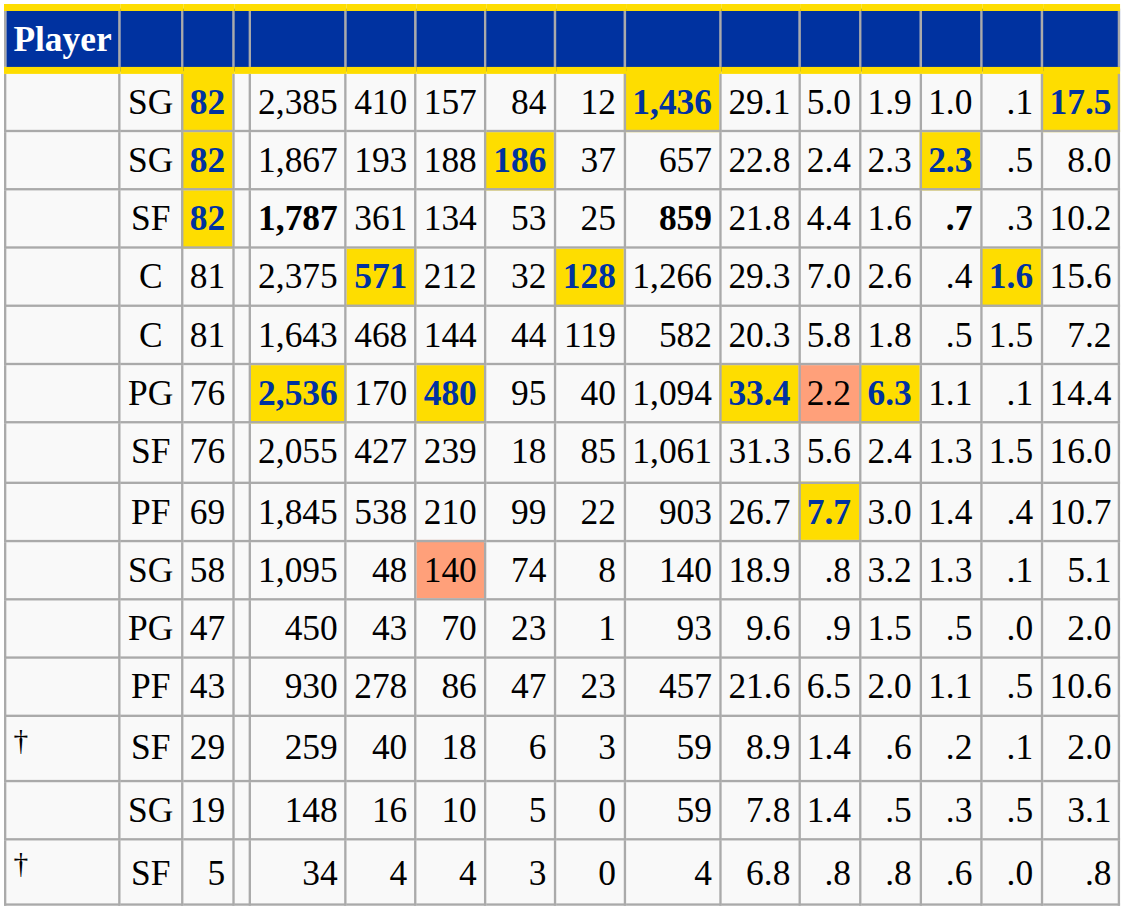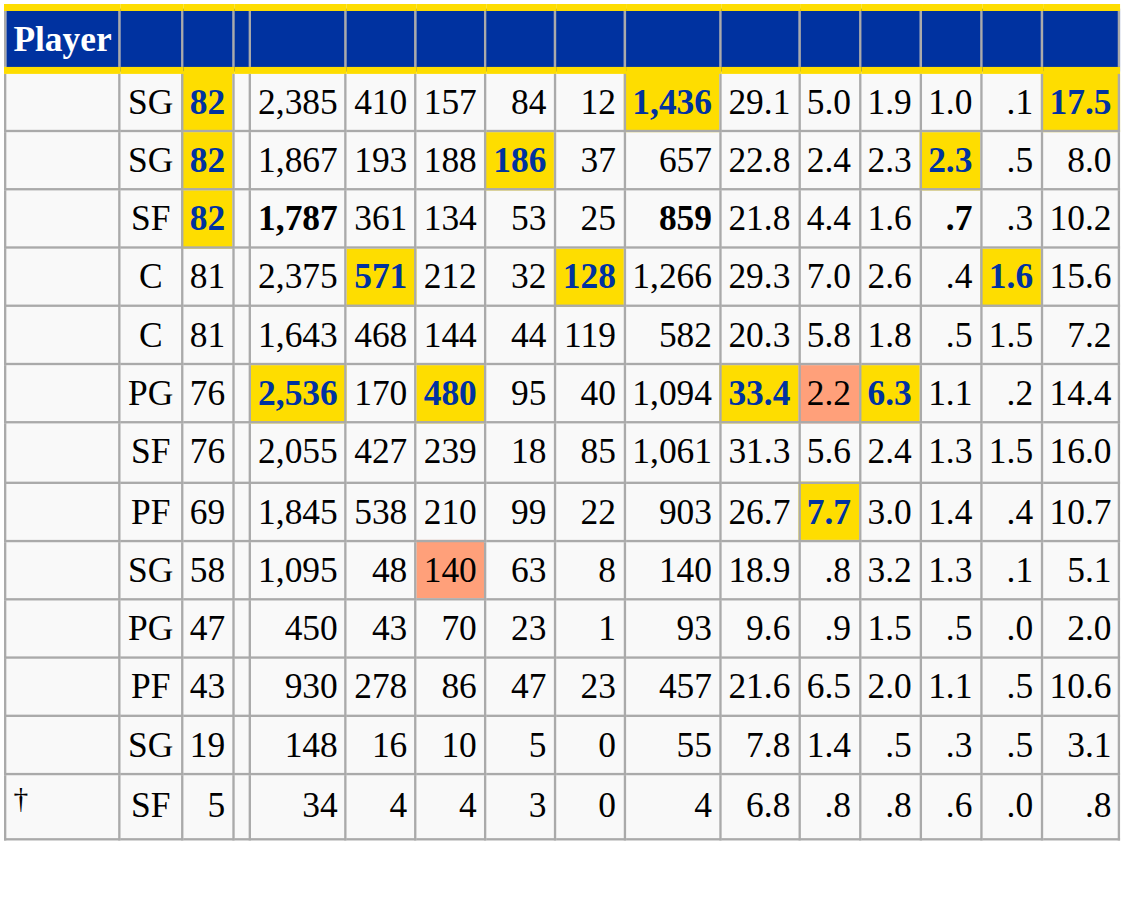 <table class="wikitable sortable" style="font-size: 95%; text-align:right;">
 <tr>
 <th style="background:#0032A0; color:#FFFFFF; border-top:#FEDD00 3px solid; border-bottom:#FEDD00 3px solid;">Player</th>
 <th style="background:#0032A0; color:#FFFFFF; border-top:#FEDD00 3px solid; border-bottom:#FEDD00 3px solid;"></th>
 <th style="background:#0032A0; color:#FFFFFF; border-top:#FEDD00 3px solid; border-bottom:#FEDD00 3px solid;"></th>
 <th style="background:#0032A0; color:#FFFFFF; border-top:#FEDD00 3px solid; border-bottom:#FEDD00 3px solid;"></th>
 <th style="background:#0032A0; color:#FFFFFF; border-top:#FEDD00 3px solid; border-bottom:#FEDD00 3px solid;"></th>
 <th style="background:#0032A0; color:#FFFFFF; border-top:#FEDD00 3px solid; border-bottom:#FEDD00 3px solid;"></th>
 <th style="background:#0032A0; color:#FFFFFF; border-top:#FEDD00 3px solid; border-bottom:#FEDD00 3px solid;"></th>
 <th style="background:#0032A0; color:#FFFFFF; border-top:#FEDD00 3px solid; border-bottom:#FEDD00 3px solid;"></th>
 <th style="background:#0032A0; color:#FFFFFF; border-top:#FEDD00 3px solid; border-bottom:#FEDD00 3px solid;"></th>
 <th style="background:#0032A0; color:#FFFFFF; border-top:#FEDD00 3px solid; border-bottom:#FEDD00 3px solid;"></th>
 <th style="background:#0032A0; color:#FFFFFF; border-top:#FEDD00 3px solid; border-bottom:#FEDD00 3px solid;"></th>
 <th style="background:#0032A0; color:#FFFFFF; border-top:#FEDD00 3px solid; border-bottom:#FEDD00 3px solid;"></th>
 <th style="background:#0032A0; color:#FFFFFF; border-top:#FEDD00 3px solid; border-bottom:#FEDD00 3px solid;"></th>
 <th style="background:#0032A0; color:#FFFFFF; border-top:#FEDD00 3px solid; border-bottom:#FEDD00 3px solid;"></th>
 <th style="background:#0032A0; color:#FFFFFF; border-top:#FEDD00 3px solid; border-bottom:#FEDD00 3px solid;"></th>
 <th style="background:#0032A0; color:#FFFFFF; border-top:#FEDD00 3px solid; border-bottom:#FEDD00 3px solid;"></th>
 </tr>
 <tr>
 <td style="text-align:left;"></td>
 <td style="text-align:center;">SG</td>
 <td style="background:#FEDD00; color:#0032A0;"><strong>82</strong></td>
 <td></td>
 <td>2,385</td>
 <td>410</td>
 <td>157</td>
 <td>84</td>
 <td>12</td>
 <td style="background:#FEDD00; color:#0032A0;"><strong>1,436</strong></td>
 <td>29.1</td>
 <td>5.0</td>
 <td>1.9</td>
 <td>1.0</td>
 <td>.1</td>
 <td style="background:#FEDD00; color:#0032A0;"><strong>17.5</strong></td>
 </tr>
 <tr>
 <td style="text-align:left;"></td>
 <td style="text-align:center;">SG</td>
 <td style="background:#FEDD00; color:#0032A0;"><strong>82</strong></td>
 <td></td>
 <td>1,867</td>
 <td>193</td>
 <td>188</td>
 <td style="background:#FEDD00; color:#0032A0;"><strong>186</strong></td>
 <td>37</td>
 <td>657</td>
 <td>22.8</td>
 <td>2.4</td>
 <td>2.3</td>
 <td style="background:#FEDD00; color:#0032A0;"><strong>2.3</strong></td>
 <td>.5</td>
 <td>8.0</td>
 </tr>
 <tr>
 <td style="text-align:left;"></td>
 <td style="text-align:center;">SF</td>
 <td style="background:#FEDD00; color:#0032A0;"><strong>82</strong></td>
 <td></td>
 <td><strong>1,787</strong></td>
 <td>361</td>
 <td>134</td>
 <td>53</td>
 <td>25</td>
 <td><strong>859</strong></td>
 <td>21.8</td>
 <td>4.4</td>
 <td>1.6</td>
 <td><strong>.7</strong></td>
 <td>.3</td>
 <td>10.2</td>
 </tr>
 <tr>
 <td style="text-align:left;"></td>
 <td style="text-align:center;">C</td>
 <td>81</td>
 <td></td>
 <td>2,375</td>
 <td style="background:#FEDD00; color:#0032A0;"><strong>571</strong></td>
 <td>212</td>
 <td>32</td>
 <td style="background:#FEDD00; color:#0032A0;"><strong>128</strong></td>
 <td>1,266</td>
 <td>29.3</td>
 <td>7.0</td>
 <td>2.6</td>
 <td>.4</td>
 <td style="background:#FEDD00; color:#0032A0;"><strong>1.6</strong></td>
 <td>15.6</td>
 </tr>
 <tr>
 <td style="text-align:left;"></td>
 <td style="text-align:center;">C</td>
 <td>81</td>
 <td></td>
 <td>1,643</td>
 <td>468</td>
 <td>144</td>
 <td>44</td>
 <td>119</td>
 <td>582</td>
 <td>20.3</td>
 <td>5.8</td>
 <td>1.8</td>
 <td>.5</td>
 <td>1.5</td>
 <td>7.2</td>
 </tr>
 <tr>
 <td style="text-align:left;"></td>
 <td style="text-align:center;">PG</td>
 <td>76</td>
 <td></td>
 <td style="background:#FEDD00; color:#0032A0;"><strong>2,536</strong></td>
 <td>170</td>
 <td style="background:#FEDD00; color:#0032A0;"><strong>480</strong></td>
 <td>95</td>
 <td>40</td>
 <td>1,094</td>
 <td style="background:#FEDD00; color:#0032A0;"><strong>33.4</strong></td>
 <td style="background: lightsalmon;">2.2</td>
 <td style="background:#FEDD00; color:#0032A0;"><strong>6.3</strong></td>
 <td>1.1</td>
-<td>.1</td>
+<td>.2</td>
 <td>14.4</td>
 </tr>
 <tr>
 <td style="text-align:left;"></td>
 <td style="text-align:center;">SF</td>
 <td>76</td>
 <td></td>
 <td>2,055</td>
 <td>427</td>
 <td>239</td>
 <td>18</td>
 <td>85</td>
 <td>1,061</td>
 <td>31.3</td>
 <td>5.6</td>
 <td>2.4</td>
 <td>1.3</td>
 <td>1.5</td>
 <td>16.0</td>
 </tr>
 <tr>
 <td style="text-align:left;"></td>
 <td style="text-align:center;">PF</td>
 <td>69</td>
 <td></td>
 <td>1,845</td>
 <td>538</td>
 <td>210</td>
 <td>99</td>
 <td>22</td>
 <td>903</td>
 <td>26.7</td>
 <td style="background:#FEDD00; color:#0032A0;"><strong>7.7</strong></td>
 <td>3.0</td>
 <td>1.4</td>
 <td>.4</td>
 <td>10.7</td>
 </tr>
 <tr>
 <td style="text-align:left;"></td>
 <td style="text-align:center;">SG</td>
 <td>58</td>
 <td></td>
 <td>1,095</td>
 <td>48</td>
 <td style="background: lightsalmon;">140</td>
-<td>74</td>
+<td>63</td>
 <td>8</td>
 <td>140</td>
 <td>18.9</td>
 <td>.8</td>
 <td>3.2</td>
 <td>1.3</td>
 <td>.1</td>
 <td>5.1</td>
 </tr>
 <tr>
 <td style="text-align:left;"></td>
 <td style="text-align:center;">PG</td>
 <td>47</td>
 <td></td>
 <td>450</td>
 <td>43</td>
 <td>70</td>
 <td>23</td>
 <td>1</td>
 <td>93</td>
 <td>9.6</td>
 <td>.9</td>
 <td>1.5</td>
 <td>.5</td>
 <td>.0</td>
 <td>2.0</td>
 </tr>
 <tr>
 <td style="text-align:left;"></td>
 <td style="text-align:center;">PF</td>
 <td>43</td>
 <td></td>
 <td>930</td>
 <td>278</td>
 <td>86</td>
 <td>47</td>
 <td>23</td>
 <td>457</td>
 <td>21.6</td>
 <td>6.5</td>
 <td>2.0</td>
 <td>1.1</td>
 <td>.5</td>
 <td>10.6</td>
 </tr>
 <tr>
-<td style="text-align:left;"><sup>†</sup></td>
-<td style="text-align:center;">SF</td>
-<td>29</td>
-<td></td>
-<td>259</td>
-<td>40</td>
-<td>18</td>
-<td>6</td>
-<td>3</td>
-<td>59</td>
-<td>8.9</td>
-<td>1.4</td>
-<td>.6</td>
-<td>.2</td>
-<td>.1</td>
-<td>2.0</td>
-</tr>
-<tr>
 <td style="text-align:left;"></td>
 <td style="text-align:center;">SG</td>
 <td>19</td>
 <td></td>
 <td>148</td>
 <td>16</td>
 <td>10</td>
 <td>5</td>
 <td>0</td>
-<td>59</td>
+<td>55</td>
 <td>7.8</td>
 <td>1.4</td>
 <td>.5</td>
 <td>.3</td>
 <td>.5</td>
 <td>3.1</td>
 </tr>
 <tr>
 <td style="text-align:left;"><sup>†</sup></td>
 <td style="text-align:center;">SF</td>
 <td>5</td>
 <td></td>
 <td>34</td>
 <td>4</td>
 <td>4</td>
 <td>3</td>
 <td>0</td>
 <td>4</td>
 <td>6.8</td>
 <td>.8</td>
 <td>.8</td>
 <td>.6</td>
 <td>.0</td>
 <td>.8</td>
 </tr>
 </table>
